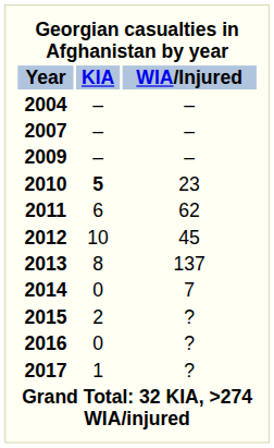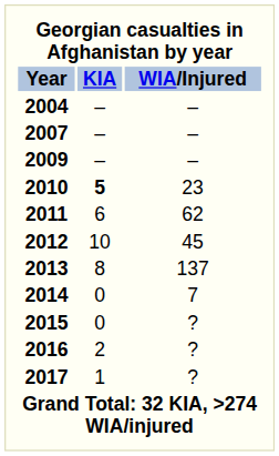 <table style="float: right; clear:right; margin: 0 0 0.5em 1em; padding: 0.5em; background: #fffff4; border: 1px solid #ddb; width: 200px; font-size:90%; text-align:center;">
 <tr>
 <th colspan=3>Georgian casualties in Afghanistan by year</th>
 </tr>
 <tr style="background:#B0C4DE">
 <th>Year</th>
 <th><a href='#'>KIA</a></th>
 <th><a href='#'>WIA</a>/Injured</th>
 </tr>
 <tr>
 <td><strong>2004</strong></td>
 <td>–</td>
 <td>–</td>
 </tr>
 <tr>
 <td><strong>2007</strong></td>
 <td>–</td>
 <td>–</td>
 </tr>
 <tr>
 <td><strong>2009</strong></td>
 <td>–</td>
 <td>–</td>
 </tr>
 <tr>
 <td><strong>2010</strong></td>
 <td><strong>5</strong></td>
 <td>23</td>
 </tr>
 <tr>
 <td><strong>2011</strong></td>
 <td>6</td>
 <td>62</td>
 </tr>
 <tr>
 <td><strong>2012</strong></td>
 <td>10</td>
 <td>45</td>
 </tr>
 <tr>
 <td><strong>2013</strong></td>
 <td>8</td>
 <td>137</td>
 </tr>
 <tr>
 <td><strong>2014</strong></td>
 <td>0</td>
 <td>7</td>
 </tr>
 <tr>
 <td><strong>2015</strong></td>
-<td>2</td>
+<td>0</td>
 <td>?</td>
 </tr>
 <tr>
 <td><strong>2016</strong></td>
-<td>0</td>
+<td>2</td>
 <td>?</td>
 </tr>
 <tr>
 <td><strong>2017</strong></td>
 <td>1</td>
 <td>?</td>
 </tr>
 <tr>
 <td colspan=3><strong>Grand Total: 32 KIA, >274 WIA/injured</strong></td>
 </tr>
 </table>
